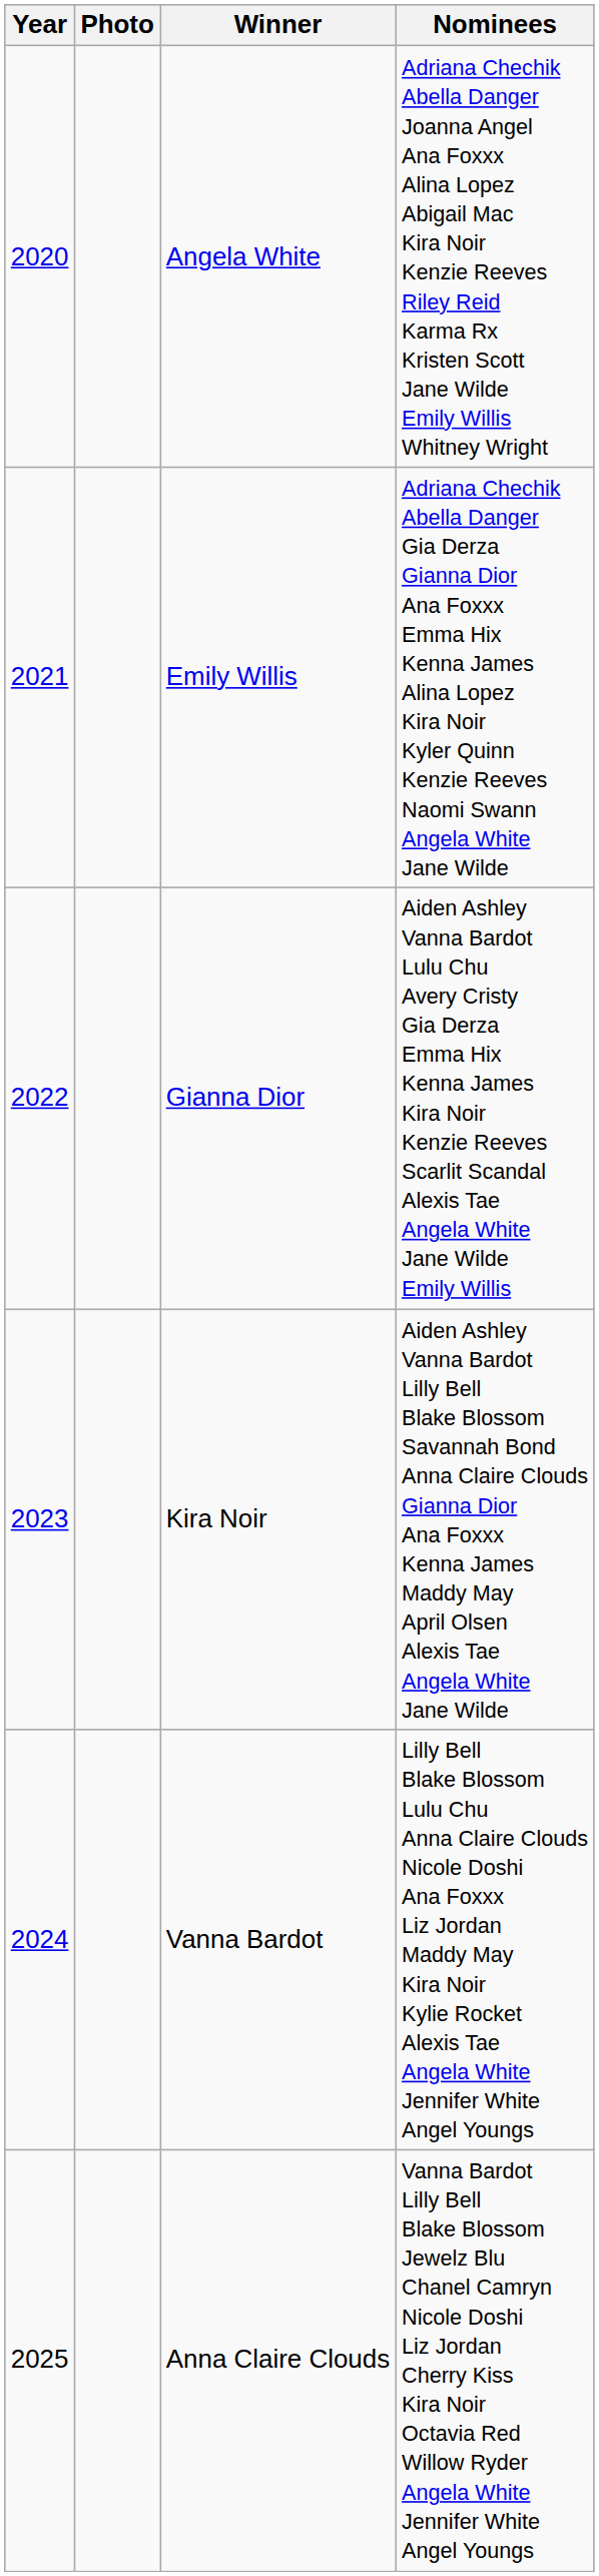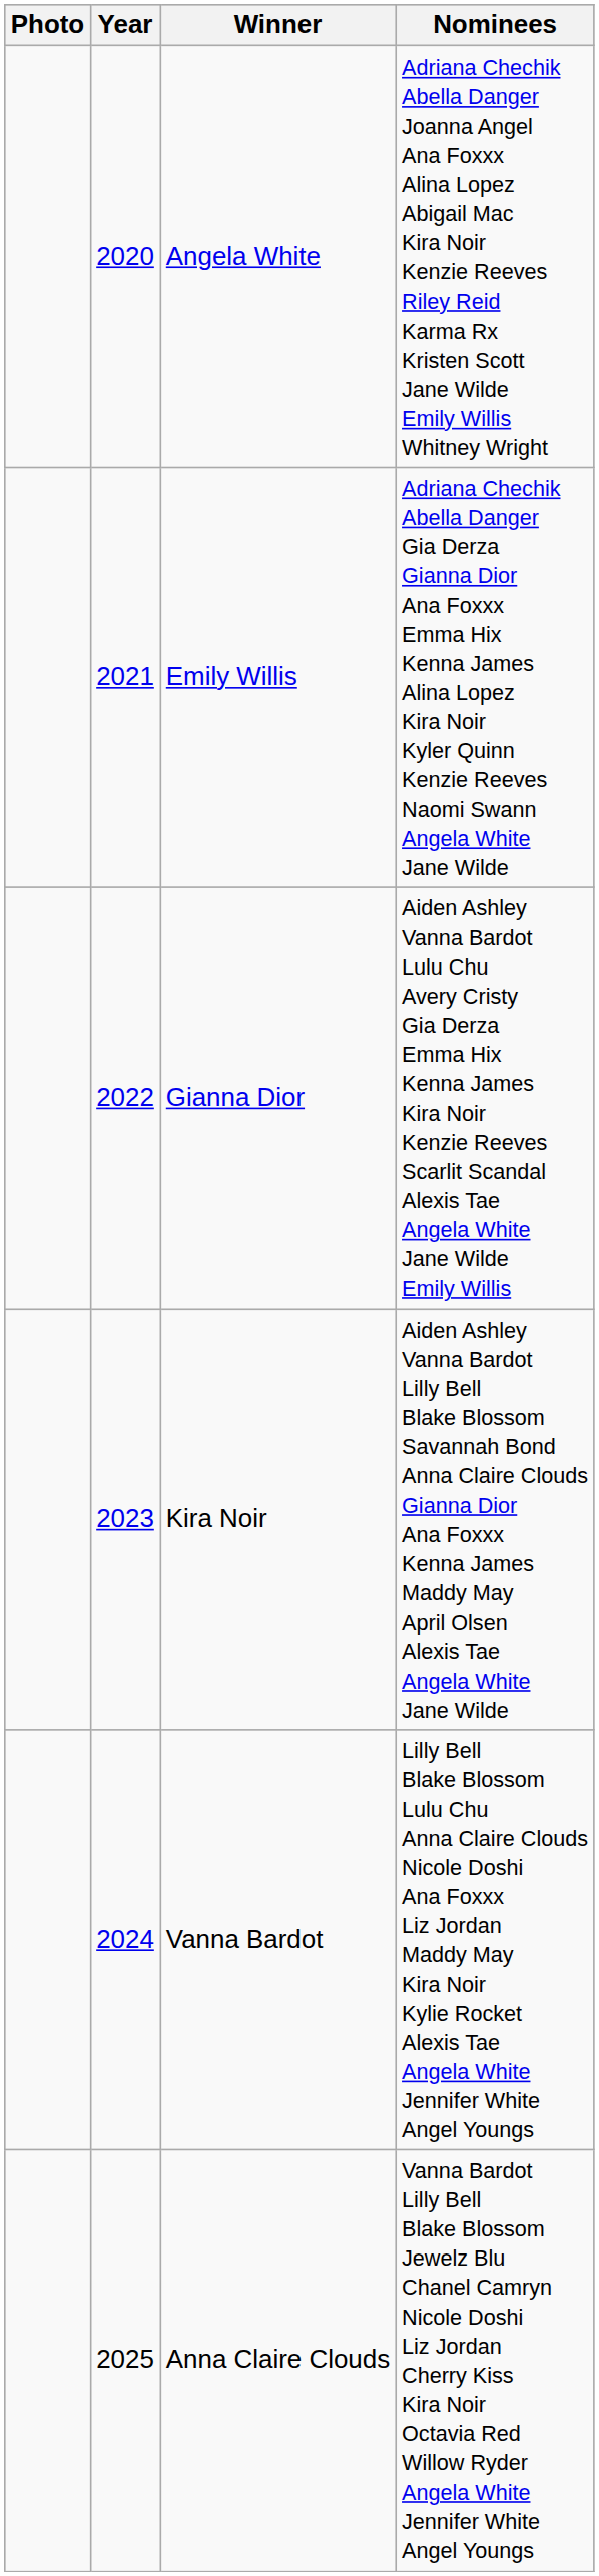 <table class="wikitable sortable">
 <tr>
+<th>Photo</th>
 <th>Year</th>
-<th>Photo</th>
 <th>Winner</th>
 <th>Nominees</th>
 </tr>
 <tr>
+<td></td>
 <td><a href='#'>2020</a></td>
-<td></td>
 <td><a href='#'>Angela White</a></td>
 <td><small><a href='#'>Adriana Chechik</a><br><a href='#'>Abella Danger</a><br>Joanna Angel<br> Ana Foxxx<br>Alina Lopez<br>Abigail Mac<br>Kira Noir<br>Kenzie Reeves<br><a href='#'>Riley Reid</a><br>Karma Rx<br>Kristen Scott<br>Jane Wilde<br><a href='#'>Emily Willis</a><br>Whitney Wright</small></td>
 </tr>
 <tr>
+<td></td>
 <td><a href='#'>2021</a></td>
-<td></td>
 <td><a href='#'>Emily Willis</a></td>
 <td><small><a href='#'>Adriana Chechik</a><br><a href='#'>Abella Danger</a><br>Gia Derza<br><a href='#'>Gianna Dior</a><br>Ana Foxxx<br>Emma Hix<br>Kenna James<br>Alina Lopez<br>Kira Noir<br>Kyler Quinn<br>Kenzie Reeves<br>Naomi Swann<br><a href='#'>Angela White</a><br>Jane Wilde</small></td>
 </tr>
 <tr>
+<td></td>
 <td><a href='#'>2022</a></td>
-<td></td>
 <td><a href='#'>Gianna Dior</a></td>
 <td><small>Aiden Ashley<br>Vanna Bardot<br>Lulu Chu<br>Avery Cristy<br>Gia Derza<br>Emma Hix<br>Kenna James<br>Kira Noir<br>Kenzie Reeves<br>Scarlit Scandal<br>Alexis Tae<br><a href='#'>Angela White</a><br>Jane Wilde<br><a href='#'>Emily Willis</a></small></td>
 </tr>
 <tr>
+<td></td>
 <td><a href='#'>2023</a></td>
-<td></td>
 <td>Kira Noir</td>
 <td><small>Aiden Ashley<br>Vanna Bardot<br>Lilly Bell<br>Blake Blossom<br>Savannah Bond<br>Anna Claire Clouds<br><a href='#'>Gianna Dior</a><br>Ana Foxxx<br>Kenna James<br>Maddy May<br>April Olsen<br>Alexis Tae<br><a href='#'>Angela White</a><br>Jane Wilde</small></td>
 </tr>
 <tr>
+<td></td>
 <td><a href='#'>2024</a></td>
-<td></td>
 <td>Vanna Bardot</td>
 <td><small>Lilly Bell<br>Blake Blossom<br>Lulu Chu<br>Anna Claire Clouds<br>Nicole Doshi<br>Ana Foxxx<br>Liz Jordan<br>Maddy May<br>Kira Noir<br>Kylie Rocket<br>Alexis Tae<br><a href='#'>Angela White</a><br>Jennifer White<br>Angel Youngs</small></td>
 </tr>
 <tr>
+<td></td>
 <td>2025</td>
-<td></td>
 <td>Anna Claire Clouds</td>
 <td><small>Vanna Bardot<br>Lilly Bell<br>Blake Blossom<br>Jewelz Blu<br>Chanel Camryn<br>Nicole Doshi<br>Liz Jordan<br>Cherry Kiss<br>Kira Noir<br>Octavia Red<br>Willow Ryder<br><a href='#'>Angela White</a><br>Jennifer White<br>Angel Youngs</small></td>
 </tr>
 </table>
